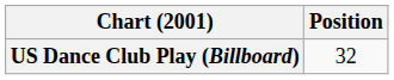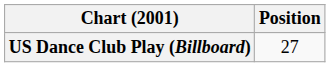 <table class="wikitable plainrowheaders" style="text-align:center">
 <tr>
 <th scope="col">Chart (2001)</th>
 <th scope="col">Position</th>
 </tr>
 <tr>
 <th scope="row">US Dance Club Play (<em>Billboard</em>)</th>
-<td>32</td>
+<td>27</td>
 </tr>
 </table>
